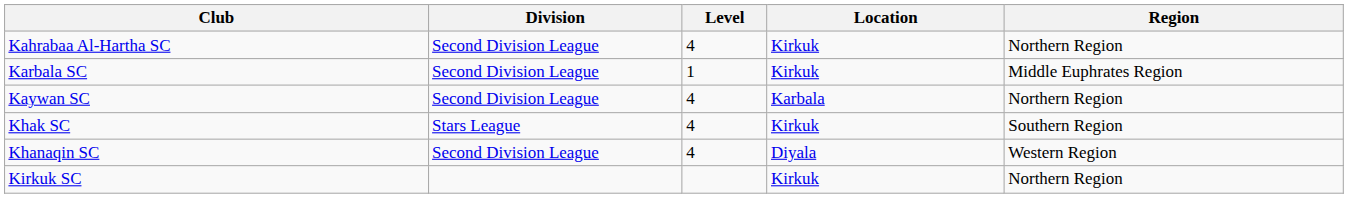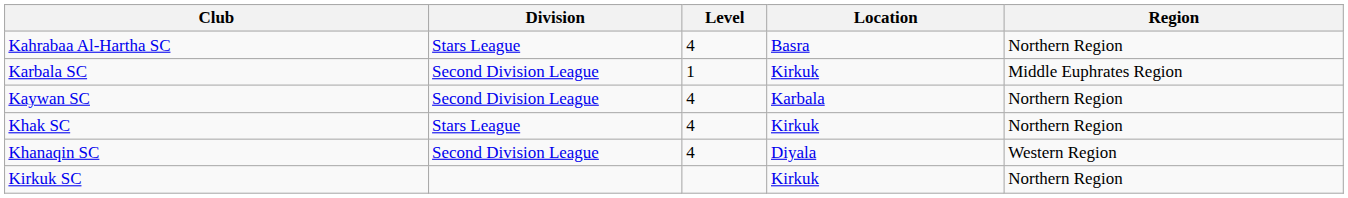 <table class="wikitable sortable" width=100% style="font-size:100%">
 <tr>
 <th width=25%>Club</th>
 <th width=15%>Division</th>
 <th width=5%>Level</th>
 <th width=14%>Location</th>
 <th width=20%>Region</th>
 </tr>
 <tr>
 <td><a href='#'>Kahrabaa Al-Hartha SC</a></td>
-<td><a href='#'>Second Division League</a></td>
+<td><a href='#'>Stars League</a></td>
 <td>4</td>
-<td><a href='#'>Kirkuk</a></td>
+<td><a href='#'>Basra</a></td>
 <td>Northern Region</td>
 </tr>
 <tr>
 <td><a href='#'>Karbala SC</a></td>
 <td><a href='#'>Second Division League</a></td>
 <td>1</td>
 <td><a href='#'>Kirkuk</a></td>
 <td>Middle Euphrates Region</td>
 </tr>
 <tr>
 <td><a href='#'>Kaywan SC</a></td>
 <td><a href='#'>Second Division League</a></td>
 <td>4</td>
 <td><a href='#'>Karbala</a></td>
 <td>Northern Region</td>
 </tr>
 <tr>
 <td><a href='#'>Khak SC</a></td>
 <td><a href='#'>Stars League</a></td>
 <td>4</td>
 <td><a href='#'>Kirkuk</a></td>
-<td>Southern Region</td>
+<td>Northern Region</td>
 </tr>
 <tr>
 <td><a href='#'>Khanaqin SC</a></td>
 <td><a href='#'>Second Division League</a></td>
 <td>4</td>
 <td><a href='#'>Diyala</a></td>
 <td>Western Region</td>
 </tr>
 <tr>
 <td><a href='#'>Kirkuk SC</a></td>
 <td></td>
 <td></td>
 <td><a href='#'>Kirkuk</a></td>
 <td>Northern Region</td>
 </tr>
 </table>
